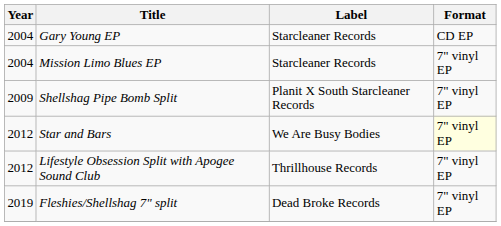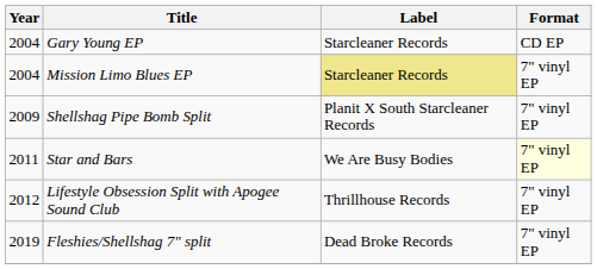 <table class="wikitable">
 <tr>
 <th>Year</th>
 <th>Title</th>
 <th>Label</th>
 <th>Format</th>
 </tr>
 <tr>
 <td>2004</td>
 <td><em>Gary Young EP</em></td>
 <td>Starcleaner Records</td>
 <td>CD EP</td>
 </tr>
 <tr>
 <td>2004</td>
 <td><em>Mission Limo Blues EP</em></td>
-<td>Starcleaner Records</td>
+<td style="background: khaki;">Starcleaner Records</td>
 <td>7" vinyl EP</td>
 </tr>
 <tr>
 <td>2009</td>
 <td><em>Shellshag Pipe Bomb Split</em></td>
 <td>Planit X South Starcleaner Records</td>
 <td>7" vinyl EP</td>
 </tr>
 <tr>
-<td>2012</td>
+<td>2011</td>
 <td><em>Star and Bars</em></td>
 <td>We Are Busy Bodies</td>
 <td style="background: lightyellow;">7" vinyl EP</td>
 </tr>
 <tr>
 <td>2012</td>
 <td><em>Lifestyle Obsession Split with Apogee Sound Club</em></td>
 <td>Thrillhouse Records</td>
 <td>7" vinyl EP</td>
 </tr>
 <tr>
 <td>2019</td>
 <td><em>Fleshies/Shellshag 7" split</em></td>
 <td>Dead Broke Records</td>
 <td>7" vinyl EP</td>
 </tr>
 <tr>
 </tr>
 </table>
